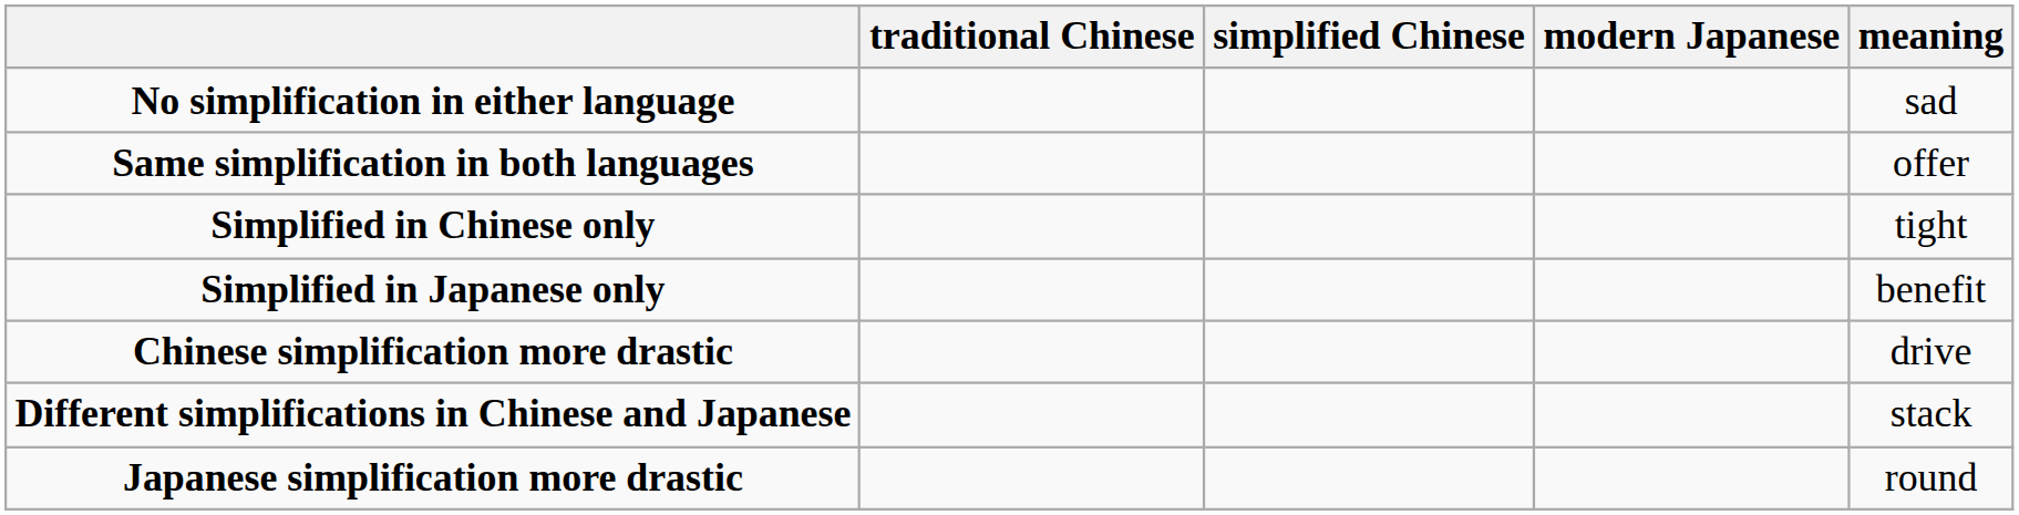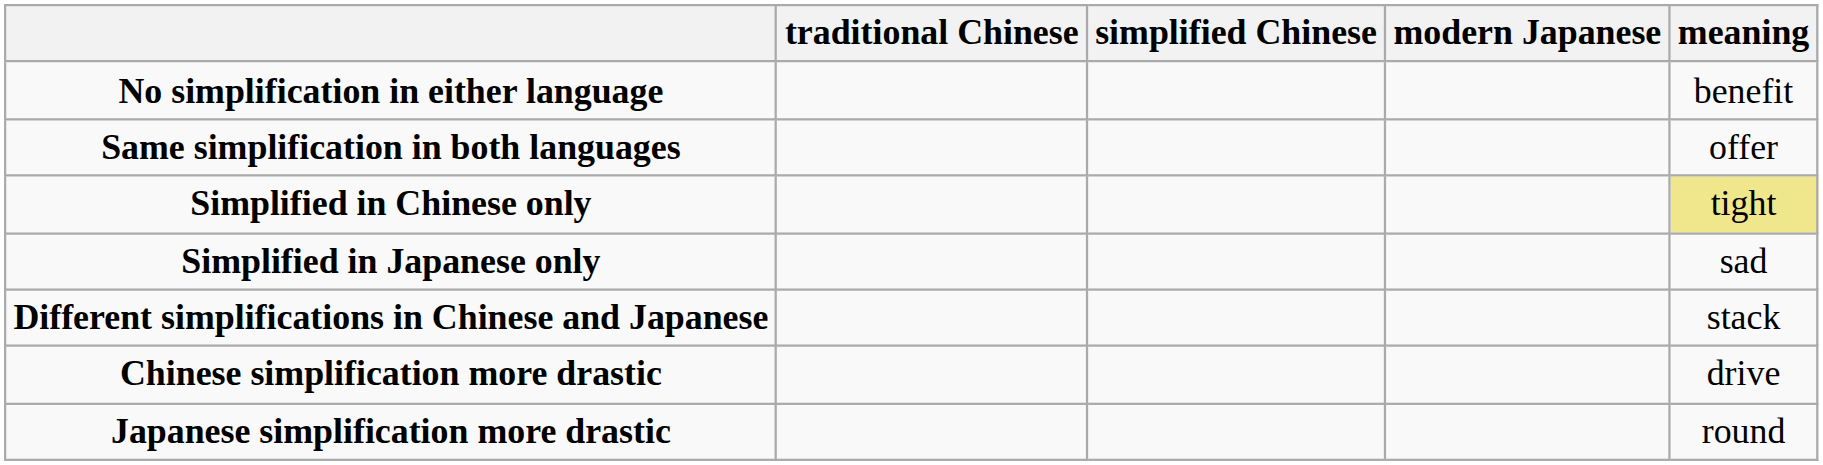 <table class="wikitable"  |>
 <tr>
 <th></th>
 <th>traditional Chinese</th>
 <th>simplified Chinese</th>
 <th>modern Japanese</th>
 <th>meaning</th>
 </tr>
 <tr align="center">
 <td><strong>No simplification in either language</strong><br></td>
 <td style="font-size: 200%;"></td>
 <td style="font-size: 200%;"></td>
 <td style="font-size: 200%;"></td>
-<td>sad</td>
+<td>benefit</td>
 </tr>
 <tr align="center">
 <td><strong>Same simplification in both languages</strong></td>
 <td style="font-size: 200%;"></td>
 <td style="font-size: 200%;"></td>
 <td style="font-size: 200%;"></td>
 <td>offer</td>
 </tr>
 <tr align="center">
 <td><strong>Simplified in Chinese only</strong></td>
 <td style="font-size: 200%;"></td>
 <td style="font-size: 200%;"></td>
 <td style="font-size: 200%;"></td>
-<td>tight</td>
+<td style="background: khaki;">tight</td>
 </tr>
 <tr align="center">
 <td><strong>Simplified in Japanese only</strong></td>
 <td style="font-size: 200%;"></td>
 <td style="font-size: 200%;"></td>
 <td style="font-size: 200%;"></td>
-<td>benefit</td>
+<td>sad</td>
+</tr>
+<tr align="center">
+<td><strong>Different simplifications in Chinese and Japanese</strong></td>
+<td style="font-size: 200%;"></td>
+<td style="font-size: 200%;"></td>
+<td style="font-size: 200%;"></td>
+<td>stack</td>
 </tr>
 <tr align="center">
 <td><strong>Chinese simplification more drastic</strong></td>
 <td style="font-size: 200%;"></td>
 <td style="font-size: 200%;"></td>
 <td style="font-size: 200%;"></td>
 <td>drive</td>
 </tr>
 <tr align="center">
-<td><strong>Different simplifications in Chinese and Japanese</strong></td>
-<td style="font-size: 200%;"></td>
-<td style="font-size: 200%;"></td>
-<td style="font-size: 200%;"></td>
-<td>stack</td>
-</tr>
-<tr align="center">
 <td><strong>Japanese simplification more drastic</strong></td>
 <td style="font-size: 200%;"></td>
 <td style="font-size: 200%;"></td>
 <td style="font-size: 200%;"></td>
 <td>round</td>
 </tr>
 </table>
